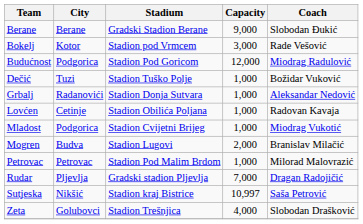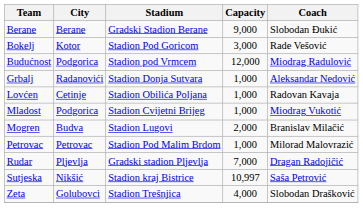 <table class="wikitable sortable">
 <tr>
 <th>Team</th>
 <th>City</th>
 <th>Stadium</th>
 <th>Capacity</th>
 <th>Coach</th>
 </tr>
 <tr>
 <td><a href='#'>Berane</a></td>
 <td><a href='#'>Berane</a></td>
 <td><a href='#'>Gradski Stadion Berane</a></td>
 <td align="center">9,000</td>
 <td> Slobodan Đukić</td>
 </tr>
 <tr>
 <td><a href='#'>Bokelj</a></td>
 <td><a href='#'>Kotor</a></td>
-<td><a href='#'>Stadion pod Vrmcem</a></td>
+<td><a href='#'>Stadion Pod Goricom</a></td>
 <td align="center">3,000</td>
 <td> Rade Vešović</td>
 </tr>
 <tr>
 <td><a href='#'>Budućnost</a></td>
 <td><a href='#'>Podgorica</a></td>
-<td><a href='#'>Stadion Pod Goricom</a></td>
+<td><a href='#'>Stadion pod Vrmcem</a></td>
 <td align="center">12,000</td>
 <td> <a href='#'>Miodrag Radulović</a></td>
-</tr>
-<tr>
-<td><a href='#'>Dečić</a></td>
-<td><a href='#'>Tuzi</a></td>
-<td><a href='#'>Stadion Tuško Polje</a></td>
-<td align="center">1,000</td>
-<td> Božidar Vuković</td>
 </tr>
 <tr>
 <td><a href='#'>Grbalj</a></td>
 <td><a href='#'>Radanovići</a></td>
 <td><a href='#'>Stadion Donja Sutvara</a></td>
 <td align="center">1,000</td>
 <td> <a href='#'>Aleksandar Nedović</a></td>
 </tr>
 <tr>
 <td><a href='#'>Lovćen</a></td>
 <td><a href='#'>Cetinje</a></td>
 <td><a href='#'>Stadion Obilića Poljana</a></td>
 <td align="center">1,000</td>
 <td> Radovan Kavaja</td>
 </tr>
 <tr>
 <td><a href='#'>Mladost</a></td>
 <td><a href='#'>Podgorica</a></td>
 <td><a href='#'>Stadion Cvijetni Brijeg</a></td>
 <td align="center">1,000</td>
 <td> <a href='#'>Miodrag Vukotić</a></td>
 </tr>
 <tr>
 <td><a href='#'>Mogren</a></td>
 <td><a href='#'>Budva</a></td>
 <td><a href='#'>Stadion Lugovi</a></td>
 <td align="center">2,000</td>
 <td> Branislav Milačić</td>
 </tr>
 <tr>
 <td><a href='#'>Petrovac</a></td>
 <td><a href='#'>Petrovac</a></td>
 <td><a href='#'>Stadion Pod Malim Brdom</a></td>
 <td align="center">1,000</td>
 <td> Milorad Malovrazić</td>
 </tr>
 <tr>
 <td><a href='#'>Rudar</a></td>
 <td><a href='#'>Pljevlja</a></td>
 <td><a href='#'>Gradski stadion Pljevlja</a></td>
 <td align="center">7,000</td>
 <td> <a href='#'>Dragan Radojičić</a></td>
 </tr>
 <tr>
 <td><a href='#'>Sutjeska</a></td>
 <td><a href='#'>Nikšić</a></td>
 <td><a href='#'>Stadion kraj Bistrice</a></td>
 <td align="center">10,997</td>
 <td> <a href='#'>Saša Petrović</a></td>
 </tr>
 <tr>
 <td><a href='#'>Zeta</a></td>
 <td><a href='#'>Golubovci</a></td>
 <td><a href='#'>Stadion Trešnjica</a></td>
 <td align="center">4,000</td>
 <td> Slobodan Drašković</td>
 </tr>
 <tr>
 </tr>
 </table>
